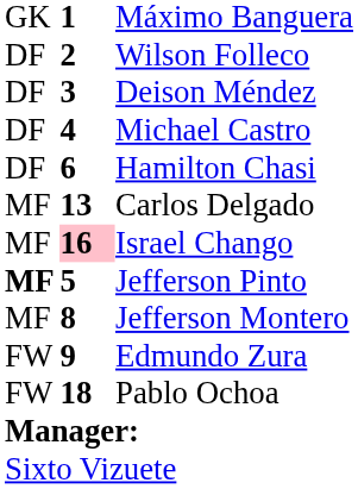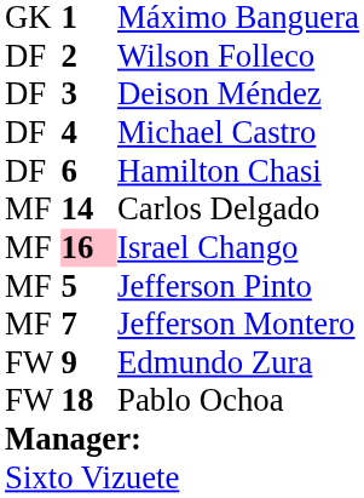 <table style="font-size:90%; margin:0.2em auto;" cellspacing="0" cellpadding="0">
 <tr>
 <th width="25"></th>
 <th width="25"></th>
 </tr>
 <tr>
 <td>GK</td>
 <td><strong>1</strong></td>
 <td><a href='#'>Máximo Banguera</a></td>
 </tr>
 <tr>
 <td>DF</td>
 <td><strong>2</strong></td>
 <td><a href='#'>Wilson Folleco</a></td>
 </tr>
 <tr>
 <td>DF</td>
 <td><strong>3</strong></td>
 <td><a href='#'>Deison Méndez</a></td>
 </tr>
 <tr>
 <td>DF</td>
 <td><strong>4</strong></td>
 <td><a href='#'>Michael Castro</a></td>
 </tr>
 <tr>
 <td>DF</td>
 <td><strong>6</strong></td>
 <td><a href='#'>Hamilton Chasi</a></td>
 </tr>
 <tr>
 <td>MF</td>
-<td><strong>13</strong></td>
+<td><strong>14</strong></td>
 <td>Carlos Delgado</td>
 </tr>
 <tr>
 <td>MF</td>
 <td style="background: pink;"><strong>16</strong></td>
 <td><a href='#'>Israel Chango</a></td>
 </tr>
 <tr>
-<td><strong>MF</strong></td>
+<td>MF</td>
 <td><strong>5</strong></td>
 <td><a href='#'>Jefferson Pinto</a></td>
 </tr>
 <tr>
 <td>MF</td>
-<td><strong>8</strong></td>
+<td><strong>7</strong></td>
 <td><a href='#'>Jefferson Montero</a></td>
 </tr>
 <tr>
 <td>FW</td>
 <td><strong>9</strong></td>
 <td><a href='#'>Edmundo Zura</a></td>
 </tr>
 <tr>
 <td>FW</td>
 <td><strong>18</strong></td>
 <td>Pablo Ochoa</td>
 </tr>
 <tr>
 <td colspan=3><strong>Manager:</strong></td>
 </tr>
 <tr>
 <td colspan=4><a href='#'>Sixto Vizuete</a></td>
 </tr>
 </table>
